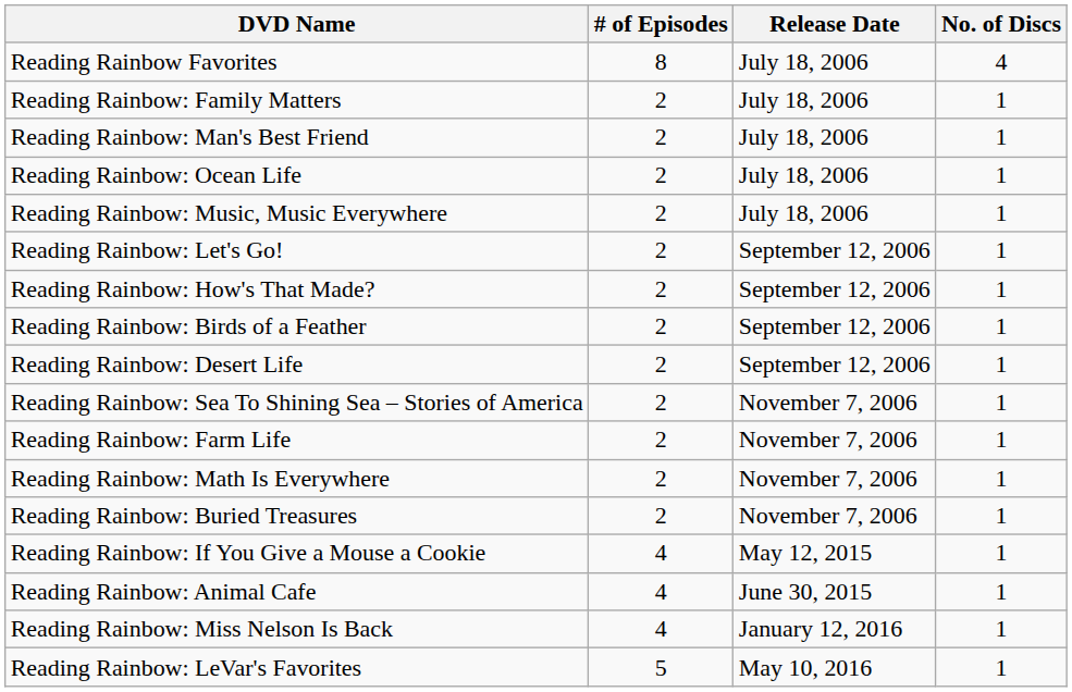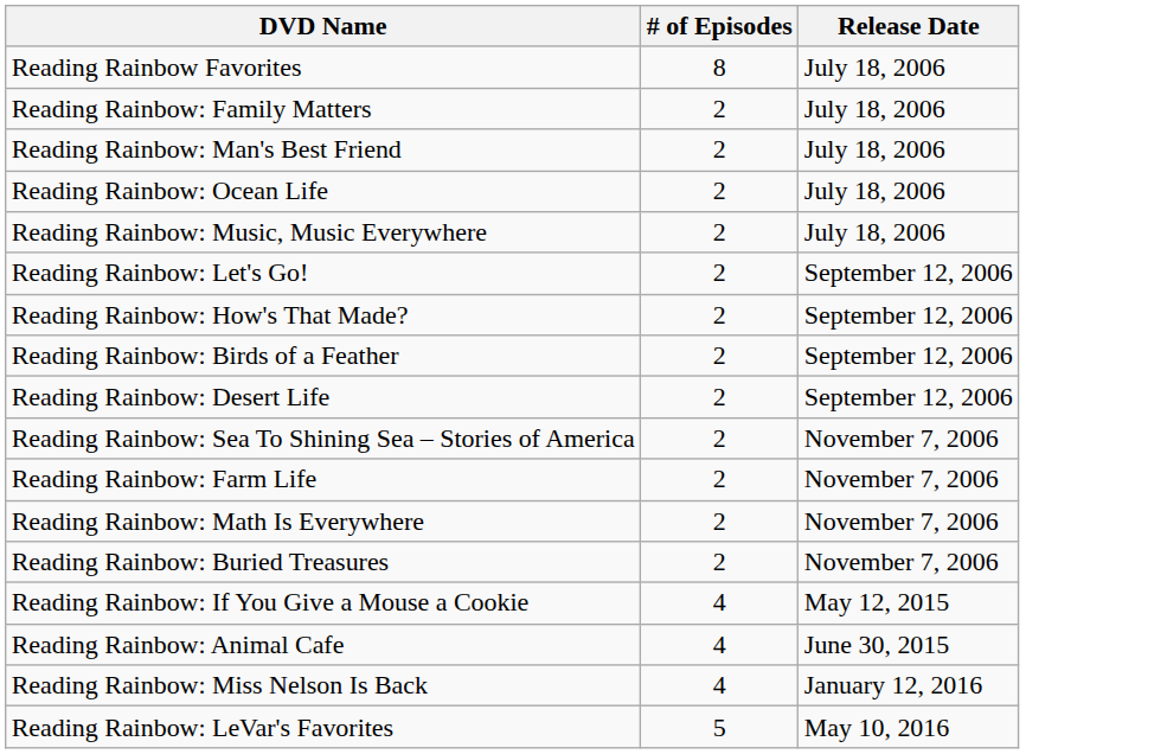 <table class="wikitable">
 <tr>
 <th>DVD Name</th>
 <th># of Episodes</th>
 <th>Release Date</th>
-<th>No. of Discs</th>
 </tr>
 <tr>
 <td>Reading Rainbow Favorites</td>
 <td align="center">8</td>
 <td>July 18, 2006</td>
-<td align="center">4</td>
 </tr>
 <tr>
 <td>Reading Rainbow: Family Matters</td>
 <td align="center">2</td>
 <td>July 18, 2006</td>
-<td align="center">1</td>
 </tr>
 <tr>
 <td>Reading Rainbow: Man's Best Friend</td>
 <td align="center">2</td>
 <td>July 18, 2006</td>
-<td align="center">1</td>
 </tr>
 <tr>
 <td>Reading Rainbow: Ocean Life</td>
 <td align="center">2</td>
 <td>July 18, 2006</td>
-<td align="center">1</td>
 </tr>
 <tr>
 <td>Reading Rainbow: Music, Music Everywhere</td>
 <td align="center">2</td>
 <td>July 18, 2006</td>
-<td align="center">1</td>
 </tr>
 <tr>
 <td>Reading Rainbow: Let's Go!</td>
 <td align="center">2</td>
 <td>September 12, 2006</td>
-<td align="center">1</td>
 </tr>
 <tr>
 <td>Reading Rainbow: How's That Made?</td>
 <td align="center">2</td>
 <td>September 12, 2006</td>
-<td align="center">1</td>
 </tr>
 <tr>
 <td>Reading Rainbow: Birds of a Feather</td>
 <td align="center">2</td>
 <td>September 12, 2006</td>
-<td align="center">1</td>
 </tr>
 <tr>
 <td>Reading Rainbow: Desert Life</td>
 <td align="center">2</td>
 <td>September 12, 2006</td>
-<td align="center">1</td>
 </tr>
 <tr>
 <td>Reading Rainbow: Sea To Shining Sea – Stories of America</td>
 <td align="center">2</td>
 <td>November 7, 2006</td>
-<td align="center">1</td>
 </tr>
 <tr>
 <td>Reading Rainbow: Farm Life</td>
 <td align="center">2</td>
 <td>November 7, 2006</td>
-<td align="center">1</td>
 </tr>
 <tr>
 <td>Reading Rainbow: Math Is Everywhere</td>
 <td align="center">2</td>
 <td>November 7, 2006</td>
-<td align="center">1</td>
 </tr>
 <tr>
 <td>Reading Rainbow: Buried Treasures</td>
 <td align="center">2</td>
 <td>November 7, 2006</td>
-<td align="center">1</td>
 </tr>
 <tr>
 <td>Reading Rainbow: If You Give a Mouse a Cookie</td>
 <td align="center">4</td>
 <td>May 12, 2015</td>
-<td align="center">1</td>
 </tr>
 <tr>
 <td>Reading Rainbow: Animal Cafe</td>
 <td align="center">4</td>
 <td>June 30, 2015</td>
-<td align="center">1</td>
 </tr>
 <tr>
 <td>Reading Rainbow: Miss Nelson Is Back</td>
 <td align="center">4</td>
 <td>January 12, 2016</td>
-<td align="center">1</td>
 </tr>
 <tr>
 <td>Reading Rainbow: LeVar's Favorites</td>
 <td align="center">5</td>
 <td>May 10, 2016</td>
-<td align="center">1</td>
 </tr>
 </table>
